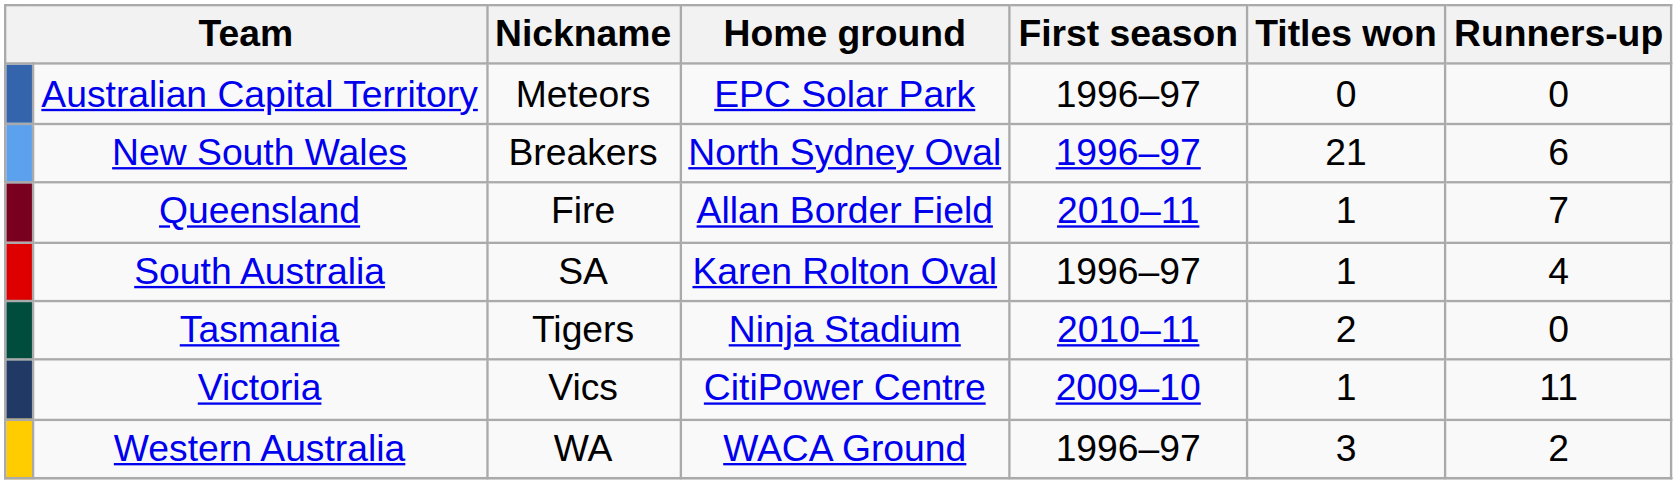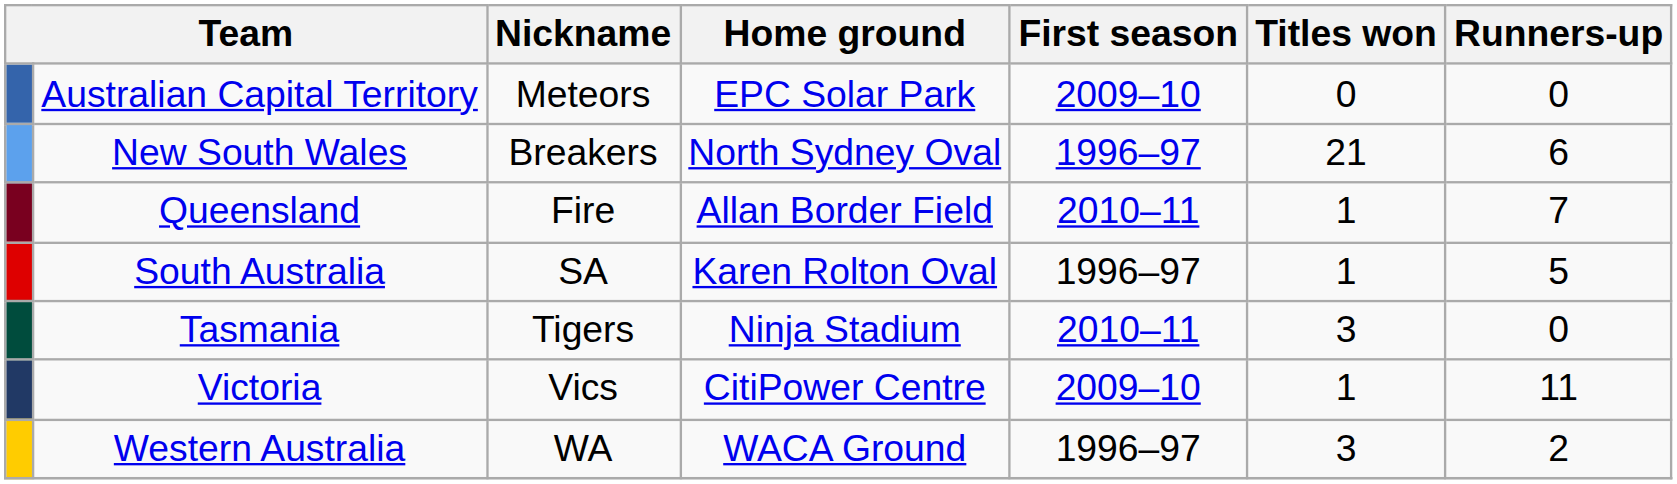 <table class="wikitable">
 <tr>
 <th colspan="2" width="15">Team</th>
 <th>Nickname</th>
 <th>Home ground</th>
 <th>First season</th>
 <th>Titles won</th>
 <th>Runners-up</th>
 </tr>
 <tr align=center>
 <td bgcolor="#3464ab"> </td>
 <td><a href='#'>Australian Capital Territory</a></td>
 <td>Meteors</td>
 <td><a href='#'>EPC Solar Park</a></td>
-<td>1996–97</td>
+<td><a href='#'>2009–10</a></td>
 <td>0</td>
 <td>0</td>
 </tr>
 <tr align=center>
 <td bgcolor="#5ca1ed"> </td>
 <td><a href='#'>New South Wales</a></td>
 <td>Breakers</td>
 <td><a href='#'>North Sydney Oval</a></td>
 <td><a href='#'>1996–97</a></td>
 <td>21</td>
 <td>6</td>
 </tr>
 <tr align=center>
 <td bgcolor="#79001f"> </td>
 <td><a href='#'>Queensland</a></td>
 <td>Fire</td>
 <td><a href='#'>Allan Border Field</a></td>
 <td><a href='#'>2010–11</a></td>
 <td>1</td>
 <td>7</td>
 </tr>
 <tr align=center>
 <td bgcolor="#de0000"> </td>
 <td><a href='#'>South Australia</a></td>
 <td>SA</td>
 <td><a href='#'>Karen Rolton Oval</a></td>
 <td>1996–97</td>
 <td>1</td>
-<td>4</td>
+<td>5</td>
 </tr>
 <tr align=center>
 <td bgcolor="#004c3d"> </td>
 <td><a href='#'>Tasmania</a></td>
 <td>Tigers</td>
 <td><a href='#'>Ninja Stadium</a></td>
 <td><a href='#'>2010–11</a></td>
-<td>2</td>
+<td>3</td>
 <td>0</td>
 </tr>
 <tr align=center>
 <td bgcolor="#213965"> </td>
 <td><a href='#'>Victoria</a></td>
 <td>Vics</td>
 <td><a href='#'>CitiPower Centre</a></td>
 <td><a href='#'>2009–10</a></td>
 <td>1</td>
 <td>11</td>
 </tr>
 <tr align=center>
 <td bgcolor="#ffcc00"> </td>
 <td><a href='#'>Western Australia</a></td>
 <td>WA</td>
 <td><a href='#'>WACA Ground</a></td>
 <td>1996–97</td>
 <td>3</td>
 <td>2</td>
 </tr>
 <tr>
 </tr>
 </table>
